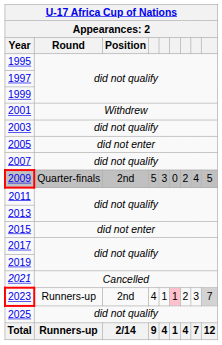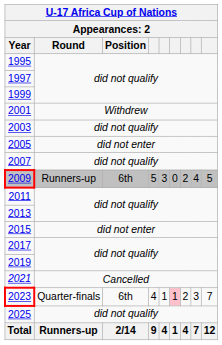 <table class="wikitable" style="text-align: center;">
 <tr>
 <th colspan=9><a href='#'>U-17 Africa Cup of Nations</a></th>
 </tr>
 <tr>
 <th colspan=9>Appearances: 2</th>
 </tr>
 <tr>
 <th>Year</th>
 <th>Round</th>
 <th>Position</th>
 <th></th>
 <th></th>
 <th></th>
 <th></th>
 <th></th>
 <th></th>
 </tr>
 <tr>
 <td> <a href='#'>1995</a></td>
 <td rowspan=3 colspan=8><em>did not qualify</em></td>
 </tr>
 <tr>
 <td> <a href='#'>1997</a></td>
 </tr>
 <tr>
 <td> <a href='#'>1999</a></td>
 </tr>
 <tr>
 <td> <a href='#'>2001</a></td>
 <td rowspan=1 colspan=8><em>Withdrew</em></td>
 </tr>
 <tr>
 <td> <a href='#'>2003</a></td>
 <td rowspan=1 colspan=8><em>did not qualify</em></td>
 </tr>
 <tr>
 <td> <a href='#'>2005</a></td>
 <td rowspan=1 colspan=8><em>did not enter</em></td>
 </tr>
 <tr>
 <td> <a href='#'>2007</a></td>
 <td rowspan=1 colspan=8><em>did not qualify</em></td>
 </tr>
 <tr bgcolor="silver">
 <td style="border: 3px solid red"> <a href='#'>2009</a></td>
-<td>Quarter-finals</td>
-<td>2nd</td>
+<td>Runners-up</td>
+<td>6th</td>
 <td>5</td>
 <td>3</td>
 <td>0</td>
 <td>2</td>
 <td>4</td>
 <td>5</td>
 </tr>
 <tr>
 <td> <a href='#'>2011</a></td>
 <td rowspan=2 colspan=8><em>did not qualify</em></td>
 </tr>
 <tr>
 <td> <a href='#'>2013</a></td>
 </tr>
 <tr>
 <td> <a href='#'>2015</a></td>
 <td rowspan=1 colspan=8><em>did not enter</em></td>
 </tr>
 <tr>
 <td> <a href='#'>2017</a></td>
 <td rowspan=2 colspan=8><em>did not qualify</em></td>
 </tr>
 <tr>
 <td> <a href='#'>2019</a></td>
 </tr>
 <tr>
 <td> <em><a href='#'>2021</a></em></td>
 <td rowspan=1 colspan=8><em>Cancelled</em></td>
 </tr>
 <tr>
 <td style="border: 3px solid red"> <a href='#'>2023</a></td>
-<td>Runners-up</td>
-<td>2nd</td>
+<td>Quarter-finals</td>
+<td>6th</td>
 <td>4</td>
 <td>1</td>
 <td style="background: pink;">1</td>
 <td>2</td>
 <td>3</td>
-<td style="background: lightgrey;">7</td>
+<td>7</td>
 </tr>
 <tr>
 <td> <a href='#'>2025</a></td>
 <td colspan=8><em>did not qualify</em></td>
 </tr>
 <tr>
 <th>Total</th>
 <th>Runners-up</th>
 <th>2/14</th>
 <th>9</th>
 <th>4</th>
 <th>1</th>
 <th>4</th>
 <th>7</th>
 <th>12</th>
 </tr>
 </table>
